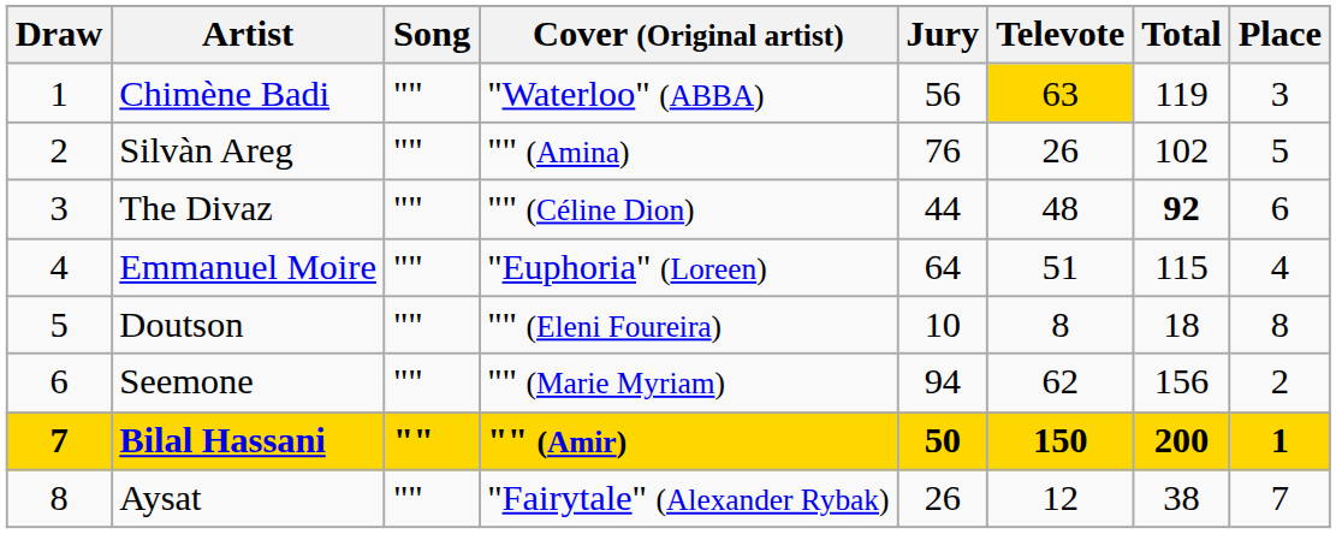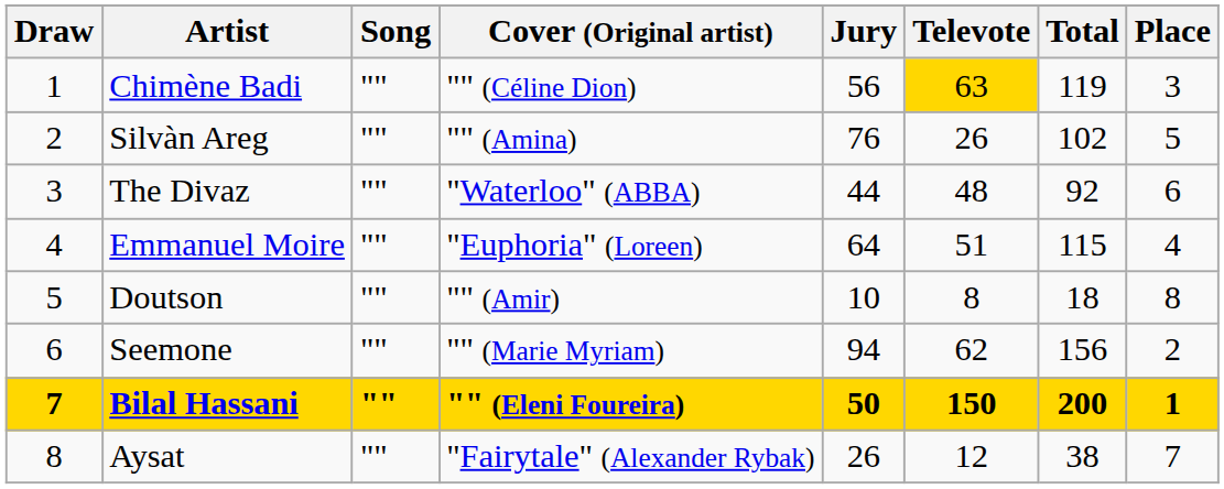 <table class="sortable wikitable" style="margin: 1em auto 1em auto; text-align:center;">
 <tr>
 </tr>
 <tr>
 <th>Draw</th>
 <th>Artist</th>
 <th>Song</th>
 <th>Cover <small>(Original artist)</small></th>
 <th>Jury</th>
 <th>Televote</th>
 <th>Total</th>
 <th>Place</th>
 </tr>
 <tr>
 <td>1</td>
 <td align="left"><a href='#'>Chimène Badi</a></td>
 <td align="left">""</td>
-<td align="left">"<a href='#'>Waterloo</a>" <small>(<a href='#'>ABBA</a>)</small></td>
+<td align="left">"" <small>(<a href='#'>Céline Dion</a>)</small></td>
 <td>56</td>
 <td style="background: gold;">63</td>
 <td>119</td>
 <td>3</td>
 </tr>
 <tr>
 <td>2</td>
 <td align="left">Silvàn Areg</td>
 <td align="left">""</td>
 <td align="left">"" <small>(<a href='#'>Amina</a>)</small></td>
 <td>76</td>
 <td>26</td>
 <td>102</td>
 <td>5</td>
 </tr>
 <tr>
 <td>3</td>
 <td align="left" data-sort-value="Divas, The">The Divaz</td>
 <td align="left">""</td>
-<td align="left">"" <small>(<a href='#'>Céline Dion</a>)</small></td>
+<td align="left">"<a href='#'>Waterloo</a>" <small>(<a href='#'>ABBA</a>)</small></td>
 <td>44</td>
 <td>48</td>
-<td><strong>92</strong></td>
+<td>92</td>
 <td>6</td>
 </tr>
 <tr>
 <td>4</td>
 <td align="left"><a href='#'>Emmanuel Moire</a></td>
 <td align="left">""</td>
 <td align="left">"<a href='#'>Euphoria</a>" <small>(<a href='#'>Loreen</a>)</small></td>
 <td>64</td>
 <td>51</td>
 <td>115</td>
 <td>4</td>
 </tr>
 <tr>
 <td>5</td>
 <td align="left">Doutson</td>
 <td align="left">""</td>
-<td align="left">"" <small>(<a href='#'>Eleni Foureira</a>)</small></td>
+<td align="left">"" <small>(<a href='#'>Amir</a>)</small></td>
 <td>10</td>
 <td>8</td>
 <td>18</td>
 <td>8</td>
 </tr>
 <tr>
 <td>6</td>
 <td align="left">Seemone</td>
 <td align="left">""</td>
 <td align="left">"" <small>(<a href='#'>Marie Myriam</a>)</small></td>
 <td>94</td>
 <td>62</td>
 <td>156</td>
 <td>2</td>
 </tr>
 <tr style="font-weight:bold; background:gold;">
 <td>7</td>
 <td align="left"><a href='#'>Bilal Hassani</a></td>
 <td align="left">""</td>
-<td align="left">"" <small>(<a href='#'>Amir</a>)</small></td>
+<td align="left">"" <small>(<a href='#'>Eleni Foureira</a>)</small></td>
 <td>50</td>
 <td>150</td>
 <td>200</td>
 <td>1</td>
 </tr>
 <tr>
 <td>8</td>
 <td align="left">Aysat</td>
 <td align="left">""</td>
 <td align="left">"<a href='#'>Fairytale</a>" <small>(<a href='#'>Alexander Rybak</a>)</small></td>
 <td>26</td>
 <td>12</td>
 <td>38</td>
 <td>7</td>
 </tr>
 </table>
